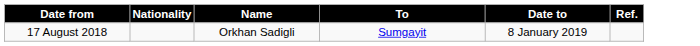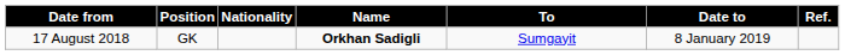 <table class="wikitable" style="text-align:center; font-size:90%; ">
 <tr>
 <th style="background:#000000; color:#FFFFFF; width:150px;">Date from</th>
+<th style="background:#000000; color:#FFFFFF; width:50px;">Position</th>
 <th style="background:#000000; color:#FFFFFF; width:50px;">Nationality</th>
 <th style="background:#000000; color:#FFFFFF; width:150px;">Name</th>
 <th style="background:#000000; color:#FFFFFF; width:200px;">To</th>
 <th style="background:#000000; color:#FFFFFF; width:150px;">Date to</th>
 <th style="background:#000000; color:#FFFFFF; width:35px;">Ref.</th>
 </tr>
 <tr>
 <td>17 August 2018</td>
+<td>GK</td>
 <td></td>
-<td>Orkhan Sadigli</td>
+<td><strong>Orkhan Sadigli</strong></td>
 <td><a href='#'>Sumgayit</a></td>
 <td>8 January 2019</td>
 <td></td>
 </tr>
 </table>
